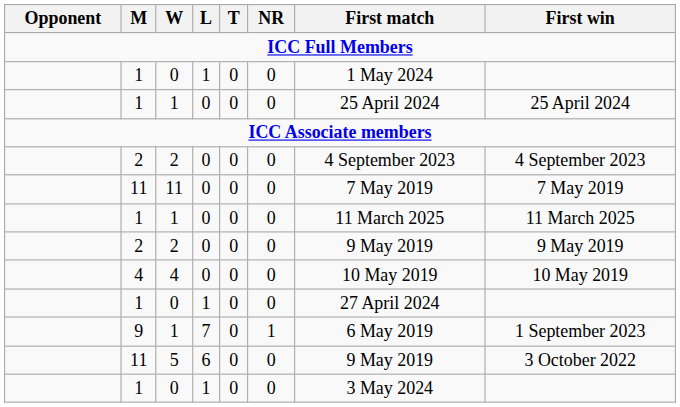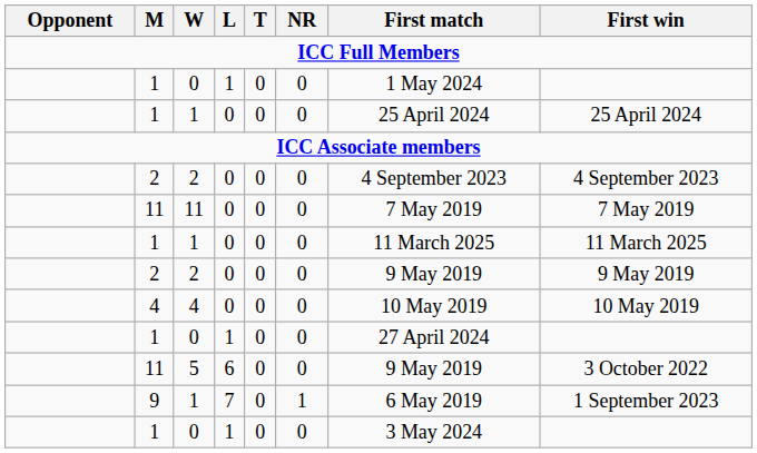 <table class="wikitable" style="text-align: center; width: 600px;">
 <tr>
 <th>Opponent</th>
 <th>M</th>
 <th>W</th>
 <th>L</th>
 <th>T</th>
 <th>NR</th>
 <th>First match</th>
 <th>First win</th>
 </tr>
 <tr>
 <td colspan="8" style="text-align: center;"><strong><a href='#'>ICC Full Members</a></strong></td>
 </tr>
 <tr>
 <td align=left></td>
 <td>1</td>
 <td>0</td>
 <td>1</td>
 <td>0</td>
 <td>0</td>
 <td>1 May 2024</td>
 <td></td>
 </tr>
 <tr>
 <td align=left></td>
 <td>1</td>
 <td>1</td>
 <td>0</td>
 <td>0</td>
 <td>0</td>
 <td>25 April 2024</td>
 <td>25 April 2024</td>
 </tr>
 <tr>
 <td colspan="8" style="text-align: center;"><strong><a href='#'>ICC Associate members</a></strong></td>
 </tr>
 <tr>
 <td align=left></td>
 <td>2</td>
 <td>2</td>
 <td>0</td>
 <td>0</td>
 <td>0</td>
 <td>4 September 2023</td>
 <td>4 September 2023</td>
 </tr>
 <tr>
 <td align=left></td>
 <td>11</td>
 <td>11</td>
 <td>0</td>
 <td>0</td>
 <td>0</td>
 <td>7 May 2019</td>
 <td>7 May 2019</td>
 </tr>
 <tr>
 <td align=left></td>
 <td>1</td>
 <td>1</td>
 <td>0</td>
 <td>0</td>
 <td>0</td>
 <td>11 March 2025</td>
 <td>11 March 2025</td>
 </tr>
 <tr>
 <td align=left></td>
 <td>2</td>
 <td>2</td>
 <td>0</td>
 <td>0</td>
 <td>0</td>
 <td>9 May 2019</td>
 <td>9 May 2019</td>
 </tr>
 <tr>
 <td align=left></td>
 <td>4</td>
 <td>4</td>
 <td>0</td>
 <td>0</td>
 <td>0</td>
 <td>10 May 2019</td>
 <td>10 May 2019</td>
 </tr>
 <tr>
 <td align=left></td>
 <td>1</td>
 <td>0</td>
 <td>1</td>
 <td>0</td>
 <td>0</td>
 <td>27 April 2024</td>
 <td></td>
 </tr>
 <tr>
 <td align=left></td>
+<td>11</td>
+<td>5</td>
+<td>6</td>
+<td>0</td>
+<td>0</td>
+<td>9 May 2019</td>
+<td>3 October 2022</td>
+</tr>
+<tr>
+<td align=left></td>
 <td>9</td>
 <td>1</td>
 <td>7</td>
 <td>0</td>
 <td>1</td>
 <td>6 May 2019</td>
 <td>1 September 2023</td>
-</tr>
-<tr>
-<td align=left></td>
-<td>11</td>
-<td>5</td>
-<td>6</td>
-<td>0</td>
-<td>0</td>
-<td>9 May 2019</td>
-<td>3 October 2022</td>
 </tr>
 <tr>
 <td align=left></td>
 <td>1</td>
 <td>0</td>
 <td>1</td>
 <td>0</td>
 <td>0</td>
 <td>3 May 2024</td>
 <td></td>
 </tr>
 </table>
